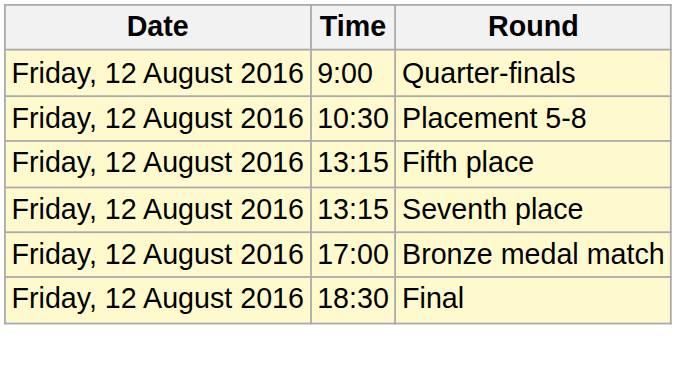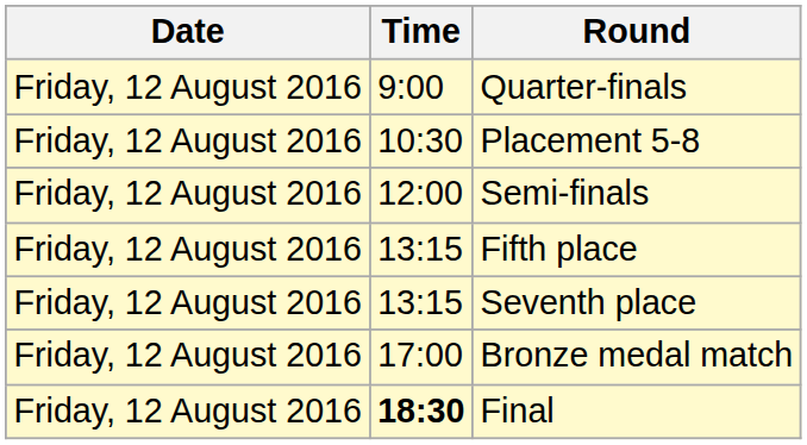 <table class="wikitable">
 <tr>
 <th>Date</th>
 <th>Time</th>
 <th>Round</th>
 </tr>
 <tr>
 <td style=background:lemonchiffon>Friday, 12 August 2016</td>
 <td style=background:lemonchiffon>9:00</td>
 <td style=background:lemonchiffon>Quarter-finals</td>
 </tr>
 <tr>
 <td style=background:lemonchiffon>Friday, 12 August 2016</td>
 <td style=background:lemonchiffon>10:30</td>
 <td style=background:lemonchiffon>Placement 5-8</td>
 </tr>
 <tr>
 <td style=background:lemonchiffon>Friday, 12 August 2016</td>
+<td style=background:lemonchiffon>12:00</td>
+<td style=background:lemonchiffon>Semi-finals</td>
+</tr>
+<tr>
+<td style=background:lemonchiffon>Friday, 12 August 2016</td>
 <td style=background:lemonchiffon>13:15</td>
 <td style=background:lemonchiffon>Fifth place</td>
 </tr>
 <tr>
 <td style=background:lemonchiffon>Friday, 12 August 2016</td>
 <td style=background:lemonchiffon>13:15</td>
 <td style=background:lemonchiffon>Seventh place</td>
 </tr>
 <tr>
 <td style=background:lemonchiffon>Friday, 12 August 2016</td>
 <td style=background:lemonchiffon>17:00</td>
 <td style=background:lemonchiffon>Bronze medal match</td>
 </tr>
 <tr>
 <td style=background:lemonchiffon>Friday, 12 August 2016</td>
-<td style=background:lemonchiffon>18:30</td>
+<td style=background:lemonchiffon><strong>18:30</strong></td>
 <td style=background:lemonchiffon>Final</td>
 </tr>
 </table>
